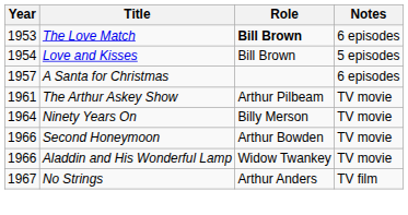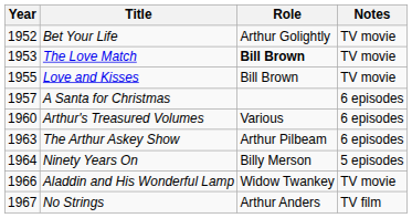 <table class="wikitable sortable">
 <tr>
 <th>Year</th>
 <th>Title</th>
 <th>Role</th>
 <th>Notes</th>
 </tr>
 <tr>
+<td>1952</td>
+<td><em>Bet Your Life</em></td>
+<td>Arthur Golightly</td>
+<td>TV movie</td>
+</tr>
+<tr>
 <td>1953</td>
 <td><em><a href='#'>The Love Match</a></em></td>
 <td><strong>Bill Brown</strong></td>
-<td>6 episodes</td>
+<td>TV movie</td>
 </tr>
 <tr>
-<td>1954</td>
+<td>1955</td>
 <td><em><a href='#'>Love and Kisses</a></em></td>
 <td>Bill Brown</td>
-<td>5 episodes</td>
+<td>TV movie</td>
 </tr>
 <tr>
 <td>1957</td>
 <td><em>A Santa for Christmas</em></td>
 <td></td>
 <td>6 episodes</td>
 </tr>
 <tr>
-<td>1961</td>
+<td>1960</td>
+<td><em>Arthur's Treasured Volumes</em></td>
+<td>Various</td>
+<td>6 episodes</td>
+</tr>
+<tr>
+<td>1963</td>
 <td><em>The Arthur Askey Show</em></td>
 <td>Arthur Pilbeam</td>
-<td>TV movie</td>
+<td>6 episodes</td>
 </tr>
 <tr>
 <td>1964</td>
 <td><em>Ninety Years On</em></td>
 <td>Billy Merson</td>
-<td>TV movie</td>
-</tr>
-<tr>
-<td>1966</td>
-<td><em>Second Honeymoon</em></td>
-<td>Arthur Bowden</td>
-<td>TV movie</td>
+<td>5 episodes</td>
 </tr>
 <tr>
 <td>1966</td>
 <td><em>Aladdin and His Wonderful Lamp</em></td>
 <td>Widow Twankey</td>
 <td>TV movie</td>
 </tr>
 <tr>
 <td>1967</td>
 <td><em>No Strings</em></td>
 <td>Arthur Anders</td>
 <td>TV film</td>
 </tr>
 </table>
